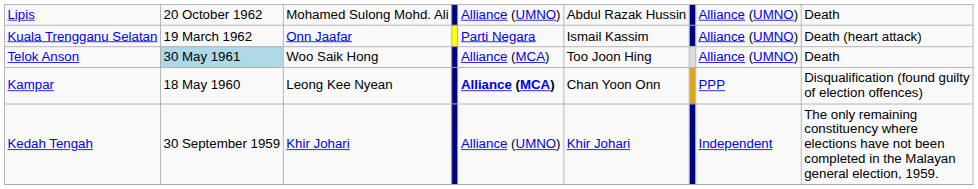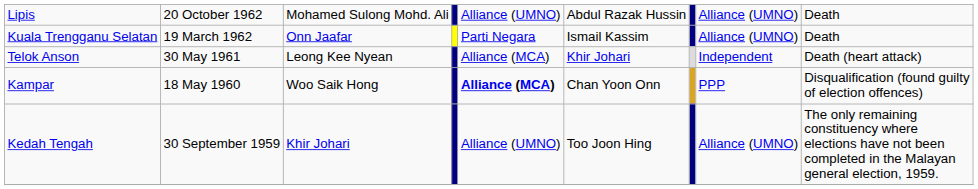 <table class="wikitable">
 <tr>
 <td><a href='#'>Lipis</a></td>
 <td>20 October 1962</td>
 <td>Mohamed Sulong Mohd. Ali</td>
 <td bgcolor=#000080></td>
 <td><a href='#'>Alliance</a> (<a href='#'>UMNO</a>)</td>
 <td>Abdul Razak Hussin</td>
 <td bgcolor=#000080></td>
 <td><a href='#'>Alliance</a> (<a href='#'>UMNO</a>)</td>
 <td>Death</td>
 </tr>
 <tr>
 <td><a href='#'>Kuala Trengganu Selatan</a></td>
 <td>19 March 1962</td>
 <td><a href='#'>Onn Jaafar</a></td>
 <td bgcolor=#FFFF00></td>
 <td><a href='#'>Parti Negara</a></td>
 <td>Ismail Kassim</td>
 <td bgcolor=#000080></td>
 <td><a href='#'>Alliance</a> (<a href='#'>UMNO</a>)</td>
-<td>Death (heart attack)</td>
+<td>Death</td>
 </tr>
 <tr>
 <td><a href='#'>Telok Anson</a></td>
-<td style="background: lightblue;">30 May 1961</td>
-<td>Woo Saik Hong</td>
+<td>30 May 1961</td>
+<td>Leong Kee Nyean</td>
 <td bgcolor=#000080></td>
 <td><a href='#'>Alliance</a> (<a href='#'>MCA</a>)</td>
-<td>Too Joon Hing</td>
+<td><a href='#'>Khir Johari</a></td>
 <td bgcolor=#DCDCDC></td>
-<td><a href='#'>Alliance</a> (<a href='#'>UMNO</a>)</td>
-<td>Death</td>
+<td><a href='#'>Independent</a></td>
+<td>Death (heart attack)</td>
 </tr>
 <tr>
 <td><a href='#'>Kampar</a></td>
 <td>18 May 1960</td>
-<td>Leong Kee Nyean</td>
+<td>Woo Saik Hong</td>
 <td bgcolor=#000080></td>
 <td><strong><a href='#'>Alliance</a> (<a href='#'>MCA</a>)</strong></td>
 <td>Chan Yoon Onn</td>
 <td bgcolor=#DAA520></td>
 <td><a href='#'>PPP</a></td>
 <td>Disqualification (found guilty<br> of election offences)</td>
 </tr>
 <tr>
 <td><a href='#'>Kedah Tengah</a></td>
 <td>30 September 1959</td>
 <td><a href='#'>Khir Johari</a></td>
 <td bgcolor=#000080></td>
 <td><a href='#'>Alliance</a> (<a href='#'>UMNO</a>)</td>
-<td><a href='#'>Khir Johari</a></td>
+<td>Too Joon Hing</td>
 <td bgcolor=#000080></td>
-<td><a href='#'>Independent</a></td>
+<td><a href='#'>Alliance</a> (<a href='#'>UMNO</a>)</td>
 <td>The only remaining<br> constituency where<br> elections have not been<br> completed in the Malayan<br> general election, 1959.</td>
 </tr>
 <tr>
 </tr>
 </table>
